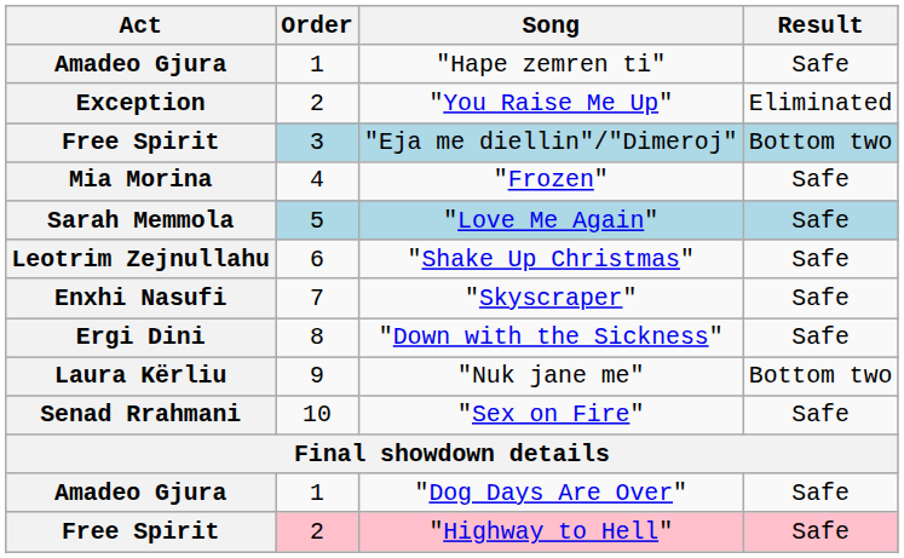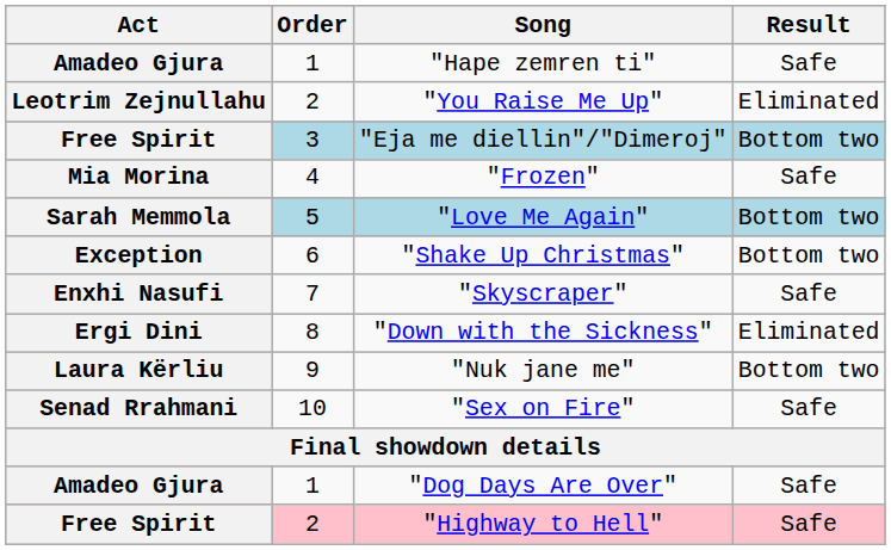 <table class="wikitable plainrowheaders" style="text-align:center;">
 <tr>
 <th scope="col">Act</th>
 <th scope="col">Order</th>
 <th scope="col">Song</th>
 <th scope="col">Result</th>
 </tr>
 <tr>
 <th scope="row">Amadeo Gjura</th>
 <td>1</td>
 <td>"Hape zemren ti"</td>
 <td>Safe</td>
 </tr>
 <tr>
-<th scope="row">Exception</th>
+<th scope="row">Leotrim Zejnullahu</th>
 <td>2</td>
 <td>"<a href='#'>You Raise Me Up</a>"</td>
 <td>Eliminated</td>
 </tr>
 <tr style="background:lightblue;">
 <th scope="row">Free Spirit</th>
 <td>3</td>
 <td>"Eja me diellin"/"Dimeroj"</td>
 <td>Bottom two</td>
 </tr>
 <tr>
 <th scope="row">Mia Morina</th>
 <td>4</td>
 <td>"<a href='#'>Frozen</a>"</td>
 <td>Safe</td>
 </tr>
 <tr style="background:lightblue;">
 <th scope="row">Sarah Memmola</th>
 <td>5</td>
 <td>"<a href='#'>Love Me Again</a>"</td>
-<td>Safe</td>
+<td>Bottom two</td>
 </tr>
 <tr>
-<th scope="row">Leotrim Zejnullahu</th>
+<th scope="row">Exception</th>
 <td>6</td>
 <td>"<a href='#'>Shake Up Christmas</a>"</td>
-<td>Safe</td>
+<td>Bottom two</td>
 </tr>
 <tr>
 <th scope="row">Enxhi Nasufi</th>
 <td>7</td>
 <td>"<a href='#'>Skyscraper</a>"</td>
 <td>Safe</td>
 </tr>
 <tr>
 <th scope="row">Ergi Dini</th>
 <td>8</td>
 <td>"<a href='#'>Down with the Sickness</a>"</td>
-<td>Safe</td>
+<td>Eliminated</td>
 </tr>
 <tr>
 <th scope="row">Laura Kërliu</th>
 <td>9</td>
 <td>"Nuk jane me"</td>
 <td>Bottom two</td>
 </tr>
 <tr>
 <th scope="row">Senad Rrahmani</th>
 <td>10</td>
 <td>"<a href='#'>Sex on Fire</a>"</td>
 <td>Safe</td>
 </tr>
 <tr>
 <th colspan="5">Final showdown details</th>
 </tr>
 <tr>
 <th scope="row">Amadeo Gjura</th>
 <td>1</td>
 <td>"<a href='#'>Dog Days Are Over</a>"</td>
 <td>Safe</td>
 </tr>
 <tr style="background:pink;">
 <th scope="row">Free Spirit</th>
 <td>2</td>
 <td>"<a href='#'>Highway to Hell</a>"</td>
 <td>Safe</td>
 </tr>
 </table>
